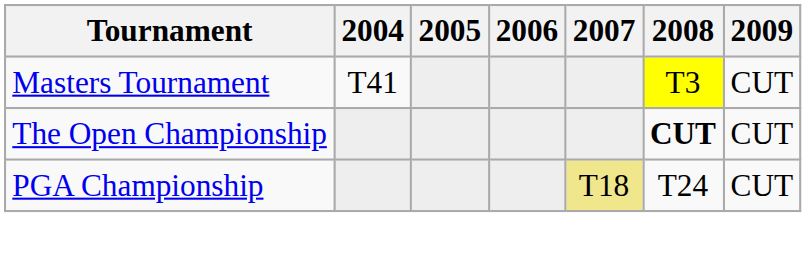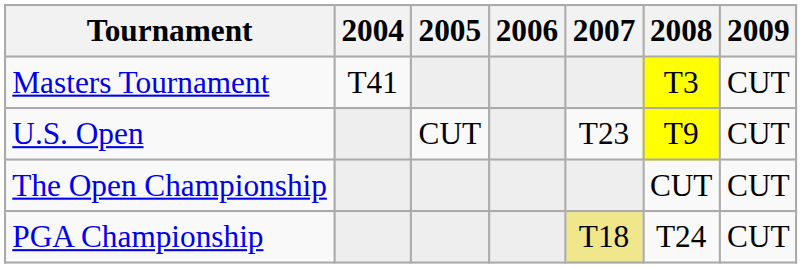 <table class="wikitable" style="font-size:95%;text-align:center;">
 <tr>
 <th>Tournament</th>
 <th>2004</th>
 <th>2005</th>
 <th>2006</th>
 <th>2007</th>
 <th>2008</th>
 <th>2009</th>
 </tr>
 <tr>
 <td align=left><a href='#'>Masters Tournament</a></td>
 <td>T41</td>
 <td style="background:#eeeeee;"></td>
 <td style="background:#eeeeee;"></td>
 <td style="background:#eeeeee;"></td>
 <td style="background:yellow;">T3</td>
 <td>CUT</td>
 </tr>
 <tr>
+<td align=left><a href='#'>U.S. Open</a></td>
+<td style="background:#eeeeee;"></td>
+<td>CUT</td>
+<td style="background:#eeeeee;"></td>
+<td>T23</td>
+<td style="background:yellow;">T9</td>
+<td>CUT</td>
+</tr>
+<tr>
 <td align=left><a href='#'>The Open Championship</a></td>
 <td style="background:#eeeeee;"></td>
 <td style="background:#eeeeee;"></td>
 <td style="background:#eeeeee;"></td>
 <td style="background:#eeeeee;"></td>
-<td><strong>CUT</strong></td>
+<td>CUT</td>
 <td>CUT</td>
 </tr>
 <tr>
 <td align=left><a href='#'>PGA Championship</a></td>
 <td style="background:#eeeeee;"></td>
 <td style="background:#eeeeee;"></td>
 <td style="background:#eeeeee;"></td>
 <td style="background: khaki;">T18</td>
 <td>T24</td>
 <td>CUT</td>
 </tr>
 </table>
